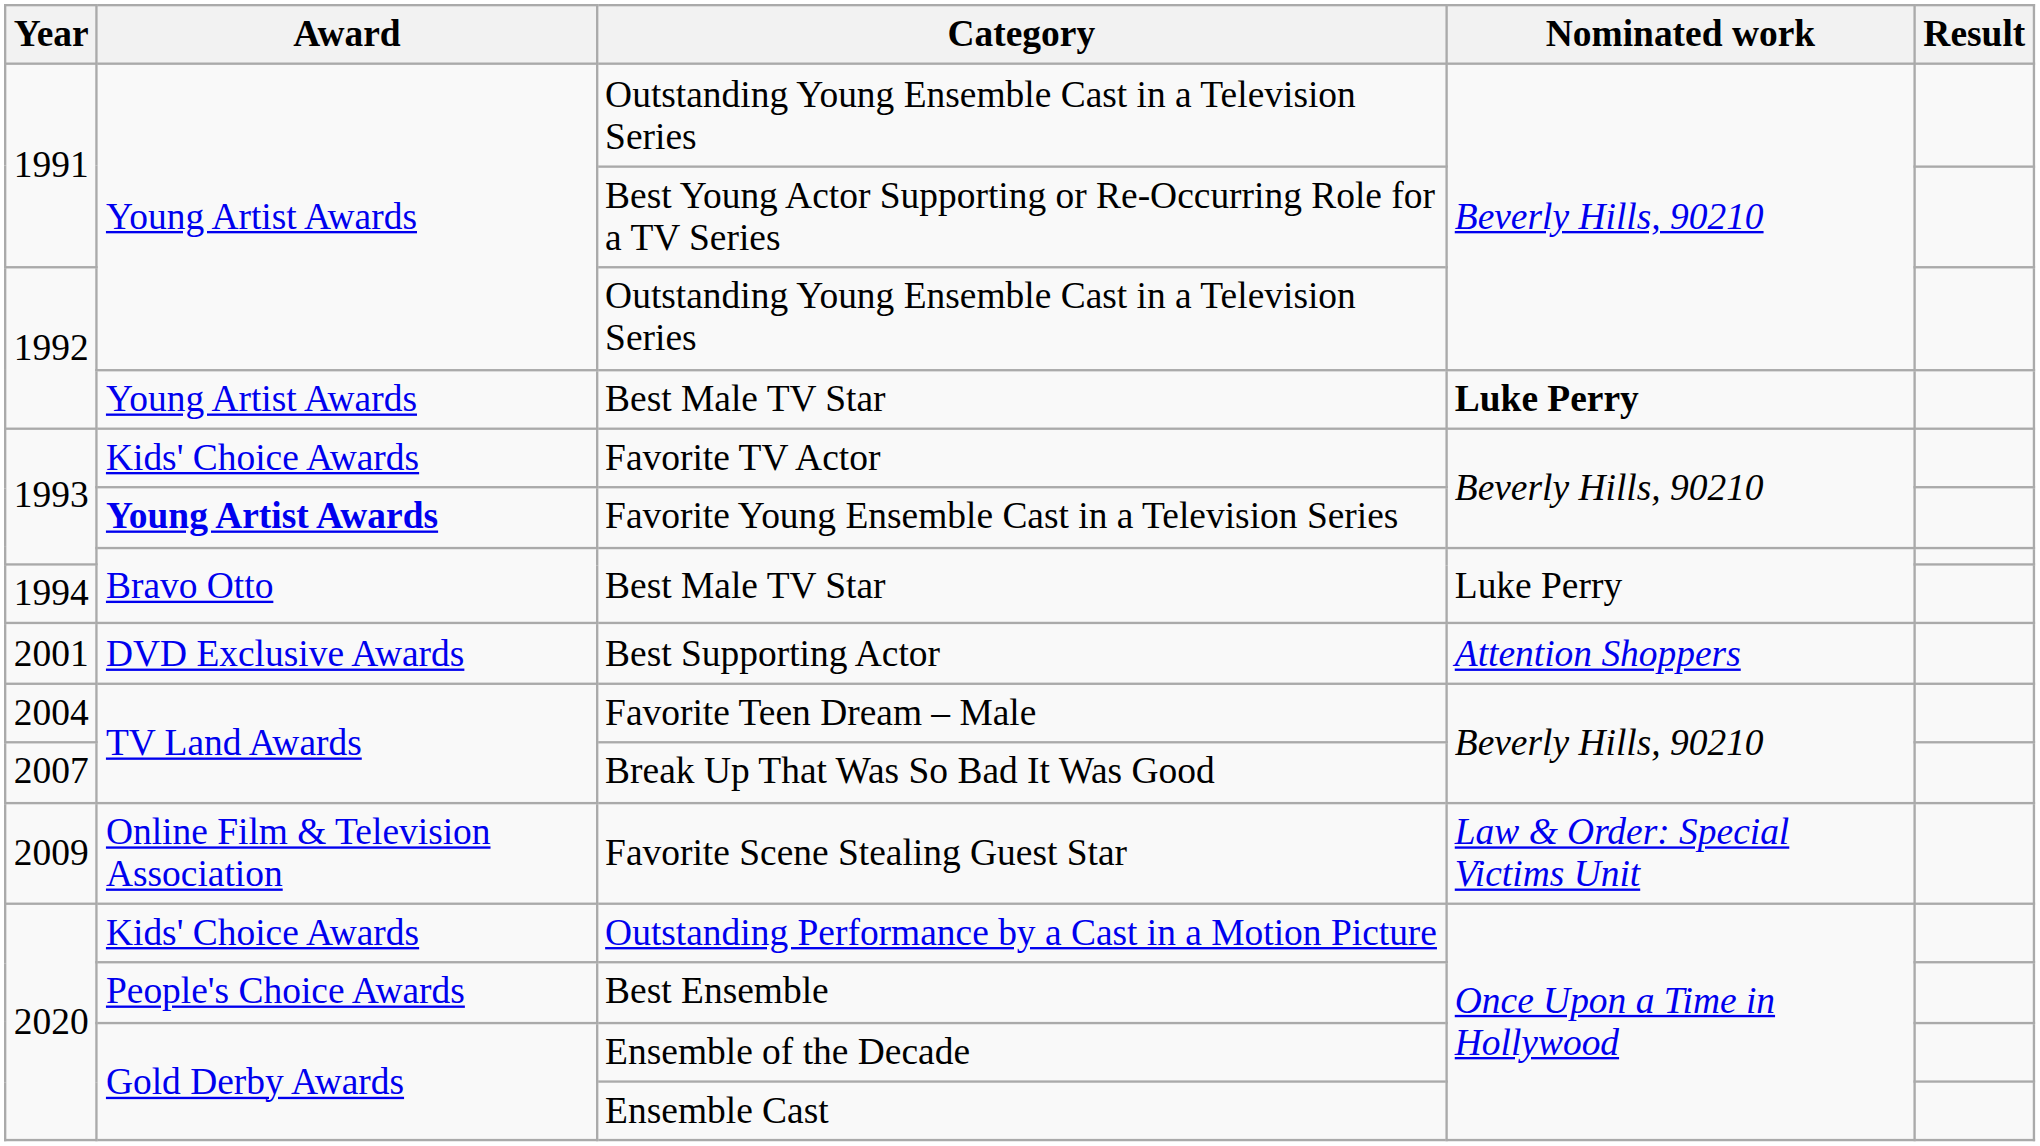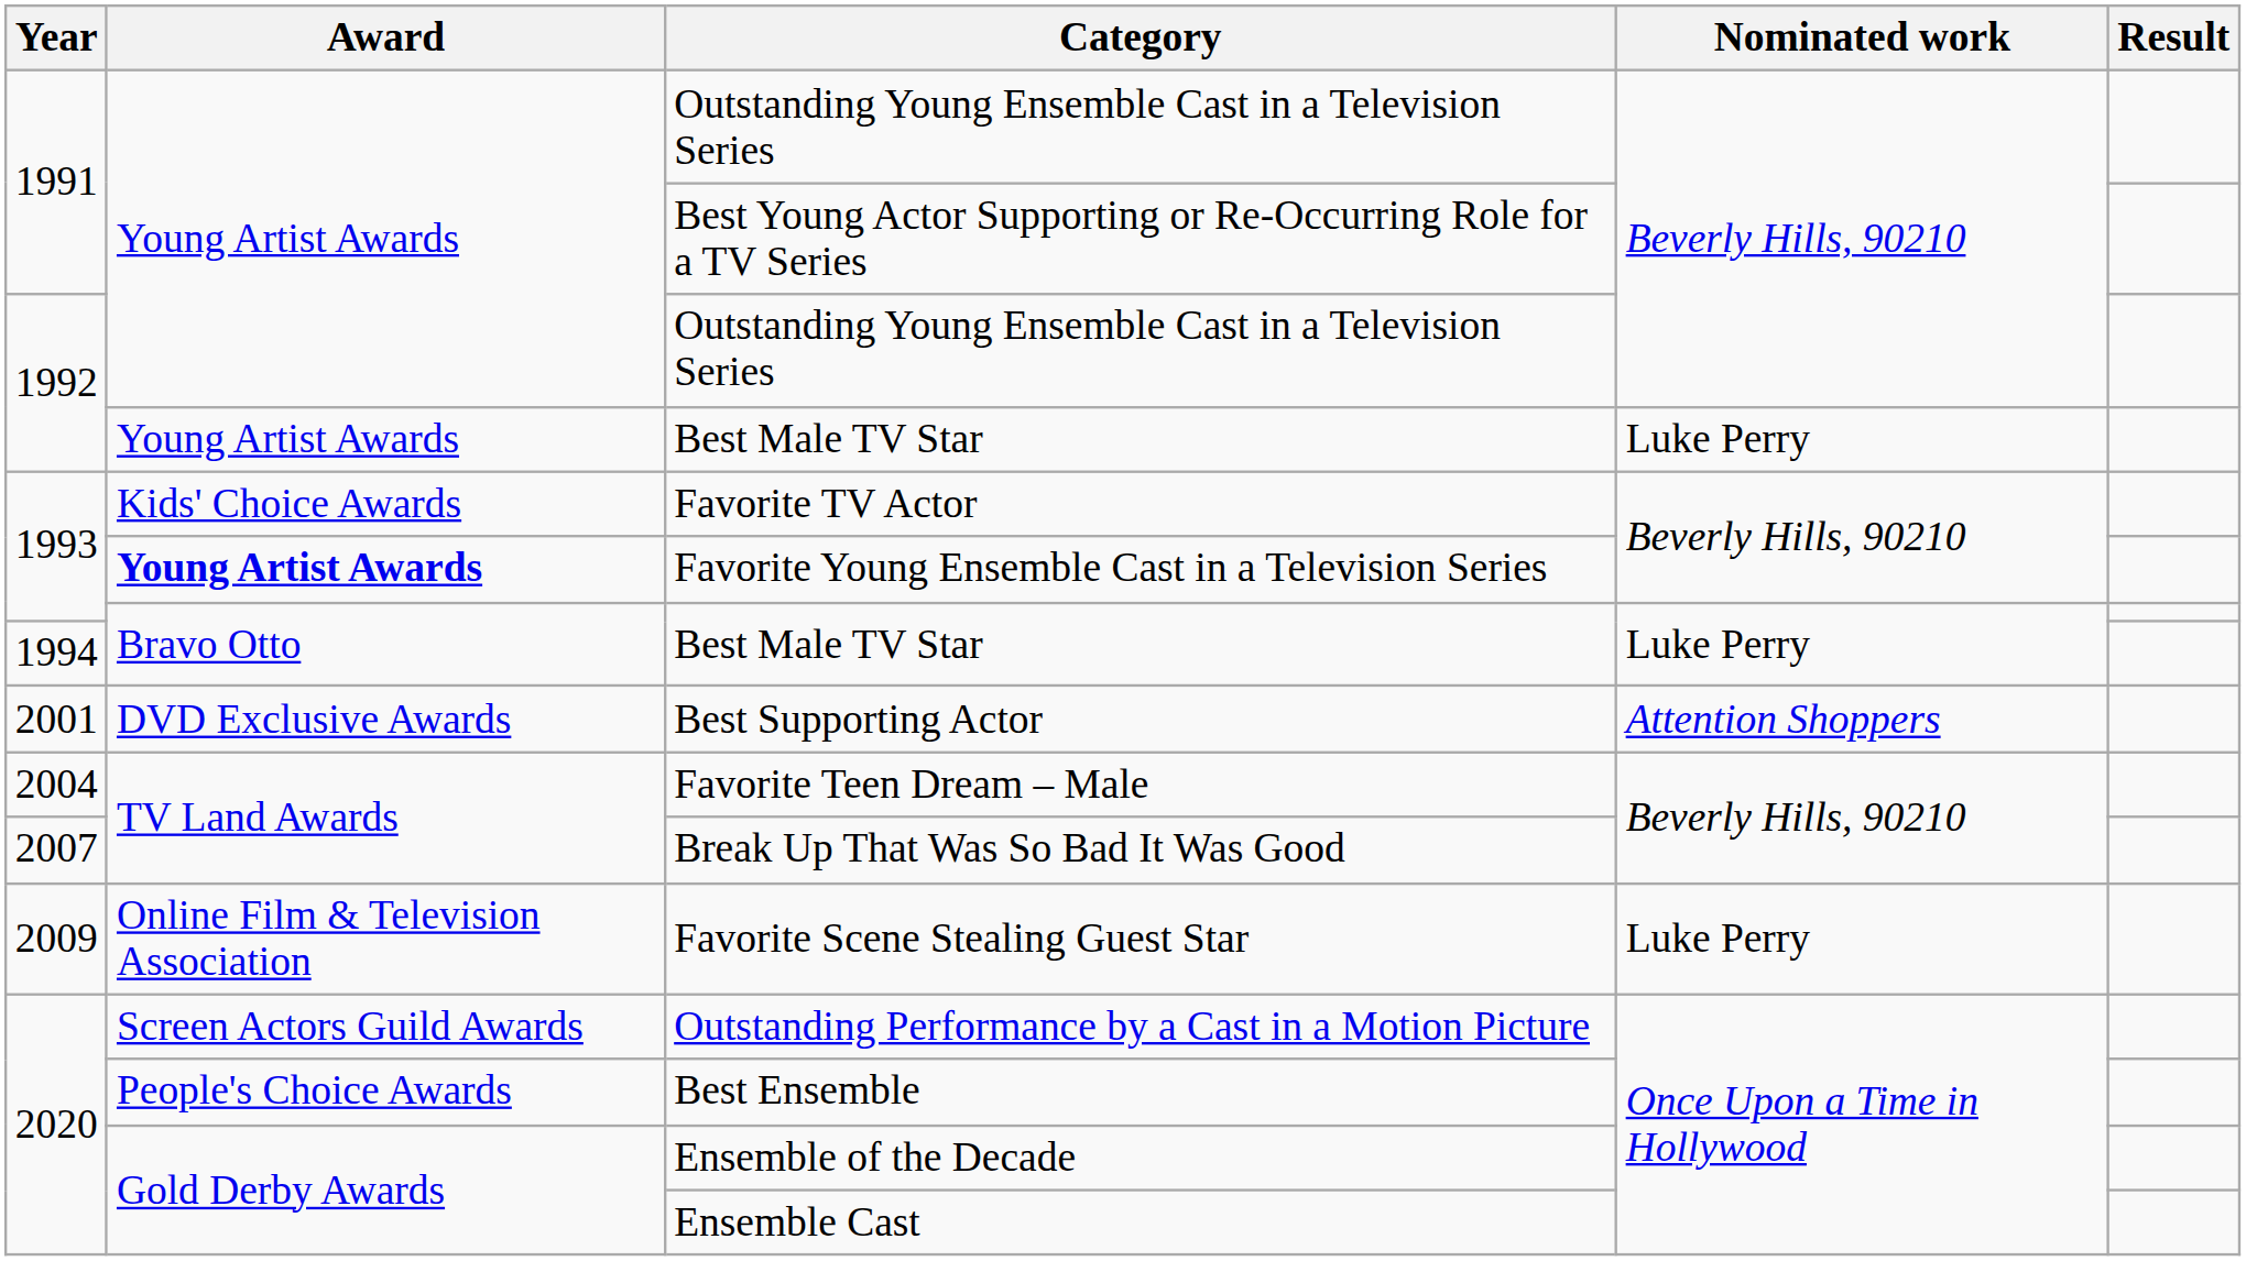 <table class="wikitable">
 <tr>
 <th>Year</th>
 <th>Award</th>
 <th>Category</th>
 <th>Nominated work</th>
 <th>Result</th>
 </tr>
 <tr>
 <td rowspan="2">1991</td>
 <td rowspan="3"><a href='#'>Young Artist Awards</a></td>
 <td>Outstanding Young Ensemble Cast in a Television Series </td>
 <td rowspan="3"><em><a href='#'>Beverly Hills, 90210</a></em></td>
 <td></td>
 </tr>
 <tr>
 <td>Best Young Actor Supporting or Re-Occurring Role for a TV Series</td>
 <td></td>
 </tr>
 <tr>
 <td rowspan="2">1992</td>
 <td>Outstanding Young Ensemble Cast in a Television Series </td>
 <td></td>
 </tr>
 <tr>
 <td><a href='#'>Young Artist Awards</a></td>
 <td>Best Male TV Star</td>
-<td><strong>Luke Perry</strong></td>
+<td>Luke Perry</td>
 <td></td>
 </tr>
 <tr>
 <td rowspan="3">1993</td>
 <td><a href='#'>Kids' Choice Awards</a></td>
 <td>Favorite TV Actor</td>
 <td rowspan="2"><em>Beverly Hills, 90210</em></td>
 <td></td>
 </tr>
 <tr>
 <td><strong><a href='#'>Young Artist Awards</a></strong></td>
 <td>Favorite Young Ensemble Cast in a Television Series </td>
 <td></td>
 </tr>
 <tr>
 <td rowspan="2"><a href='#'>Bravo Otto</a></td>
 <td rowspan="2">Best Male TV Star</td>
 <td rowspan="2">Luke Perry</td>
 <td></td>
 </tr>
 <tr>
 <td>1994</td>
 <td></td>
 </tr>
 <tr>
 <td>2001</td>
 <td><a href='#'>DVD Exclusive Awards</a></td>
 <td>Best Supporting Actor</td>
 <td><em><a href='#'>Attention Shoppers</a></em></td>
 <td></td>
 </tr>
 <tr>
 <td>2004</td>
 <td rowspan="2"><a href='#'>TV Land Awards</a></td>
 <td>Favorite Teen Dream – Male</td>
 <td rowspan="2"><em>Beverly Hills, 90210</em></td>
 <td></td>
 </tr>
 <tr>
 <td>2007</td>
 <td>Break Up That Was So Bad It Was Good </td>
 <td></td>
 </tr>
 <tr>
 <td>2009</td>
 <td><a href='#'>Online Film & Television Association</a></td>
 <td>Favorite Scene Stealing Guest Star</td>
-<td><em><a href='#'>Law & Order: Special Victims Unit</a></em></td>
+<td>Luke Perry</td>
 <td></td>
 </tr>
 <tr>
 <td rowspan="4">2020</td>
-<td><a href='#'>Kids' Choice Awards</a></td>
+<td><a href='#'>Screen Actors Guild Awards</a></td>
 <td><a href='#'>Outstanding Performance by a Cast in a Motion Picture</a> </td>
 <td rowspan="4"><em><a href='#'>Once Upon a Time in Hollywood</a></em></td>
 <td></td>
 </tr>
 <tr>
 <td><a href='#'>People's Choice Awards</a></td>
 <td>Best Ensemble </td>
 <td></td>
 </tr>
 <tr>
 <td rowspan="2"><a href='#'>Gold Derby Awards</a></td>
 <td>Ensemble of the Decade </td>
 <td></td>
 </tr>
 <tr>
 <td>Ensemble Cast </td>
 <td></td>
 </tr>
 </table>
